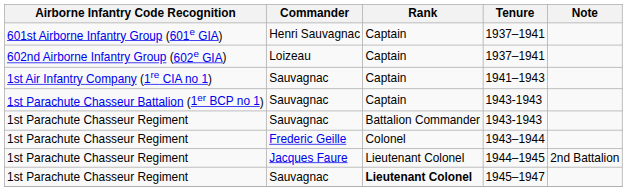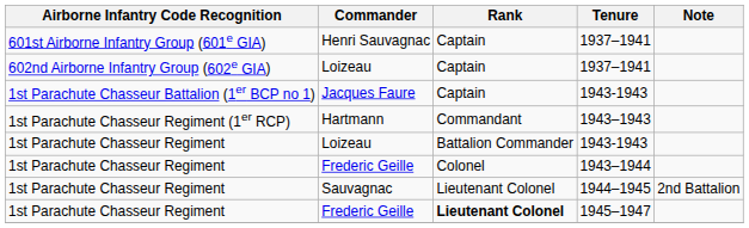 <table class="wikitable">
 <tr>
 <th>Airborne Infantry Code Recognition</th>
 <th>Commander</th>
 <th>Rank</th>
 <th>Tenure</th>
 <th>Note</th>
 </tr>
 <tr>
 <td><a href='#'>601st Airborne Infantry Group</a> (<a href='#'>601<sup>e</sup> GIA</a>)</td>
 <td>Henri Sauvagnac</td>
 <td>Captain</td>
 <td>1937–1941</td>
 <td></td>
 </tr>
 <tr>
 <td><a href='#'>602nd Airborne Infantry Group</a> (<a href='#'>602<sup>e</sup> GIA</a>)</td>
 <td>Loizeau</td>
 <td>Captain</td>
 <td>1937–1941</td>
 <td></td>
 </tr>
 <tr>
-<td><a href='#'>1st Air Infantry Company</a> (<a href='#'>1<sup>re</sup> CIA no 1</a>)</td>
-<td>Sauvagnac</td>
-<td>Captain</td>
-<td>1941–1943</td>
-<td></td>
-</tr>
-<tr>
 <td><a href='#'>1st Parachute Chasseur Battalion</a> (<a href='#'>1<sup>er</sup> BCP no 1</a>)</td>
-<td>Sauvagnac</td>
+<td><a href='#'>Jacques Faure</a></td>
 <td>Captain</td>
 <td>1943-1943</td>
 <td></td>
 </tr>
 <tr>
+<td>1st Parachute Chasseur Regiment (1<sup>er</sup> RCP)</td>
+<td>Hartmann</td>
+<td>Commandant</td>
+<td>1943–1943</td>
+<td></td>
+</tr>
+<tr>
 <td>1st Parachute Chasseur Regiment</td>
-<td>Sauvagnac</td>
+<td>Loizeau</td>
 <td>Battalion Commander</td>
 <td>1943-1943</td>
 <td></td>
 </tr>
 <tr>
 <td>1st Parachute Chasseur Regiment</td>
 <td><a href='#'>Frederic Geille</a></td>
 <td>Colonel</td>
 <td>1943–1944</td>
 <td></td>
 </tr>
 <tr>
 <td>1st Parachute Chasseur Regiment</td>
-<td><a href='#'>Jacques Faure</a></td>
+<td>Sauvagnac</td>
 <td>Lieutenant Colonel</td>
 <td>1944–1945</td>
 <td>2nd Battalion</td>
 </tr>
 <tr>
 <td>1st Parachute Chasseur Regiment</td>
-<td>Sauvagnac</td>
+<td><a href='#'>Frederic Geille</a></td>
 <td><strong>Lieutenant Colonel</strong></td>
 <td>1945–1947</td>
 <td></td>
 </tr>
 <tr>
 </tr>
 </table>
